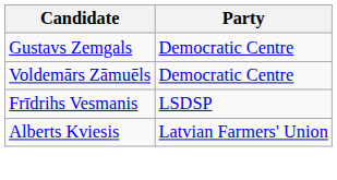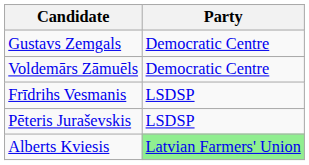 <table class="wikitable" style="text-align: left;">
 <tr>
 <th>Candidate</th>
 <th>Party</th>
 </tr>
 <tr>
 <td><a href='#'>Gustavs Zemgals</a></td>
 <td><a href='#'>Democratic Centre</a></td>
 </tr>
 <tr>
 <td><a href='#'>Voldemārs Zāmuēls</a></td>
 <td><a href='#'>Democratic Centre</a></td>
 </tr>
 <tr>
 <td><a href='#'>Frīdrihs Vesmanis</a></td>
 <td><a href='#'>LSDSP</a></td>
 </tr>
 <tr>
+<td><a href='#'>Pēteris Juraševskis</a></td>
+<td><a href='#'>LSDSP</a></td>
+</tr>
+<tr>
 <td><a href='#'>Alberts Kviesis</a></td>
-<td><a href='#'>Latvian Farmers' Union</a></td>
+<td style="background: lightgreen;"><a href='#'>Latvian Farmers' Union</a></td>
 </tr>
 </table>
